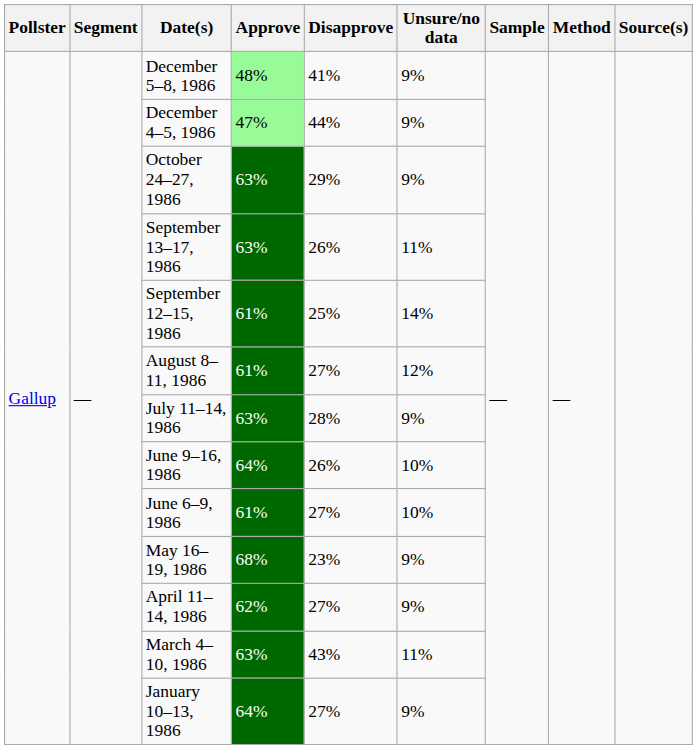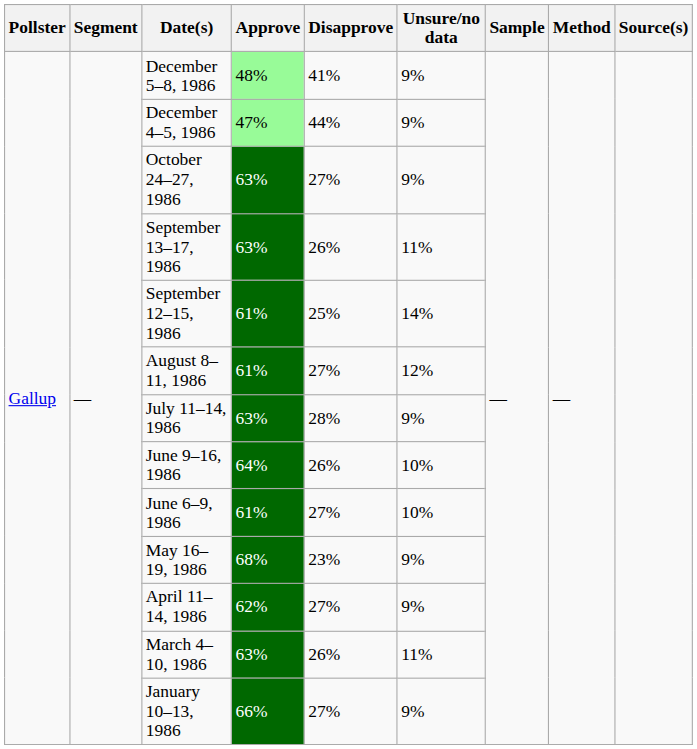 <table class="wikitable sortable" style="width:50%;">
 <tr>
 <th>Pollster</th>
 <th>Segment</th>
 <th>Date(s)</th>
 <th>Approve</th>
 <th>Disapprove</th>
 <th>Unsure/no data</th>
 <th>Sample</th>
 <th>Method</th>
 <th>Source(s)</th>
 </tr>
 <tr>
 <td rowspan="13"><a href='#'>Gallup</a></td>
 <td rowspan="13">—</td>
 <td>December 5–8, 1986</td>
 <td style="background:palegreen;color:black">48%</td>
 <td>41%</td>
 <td>9%</td>
 <td rowspan="13">—</td>
 <td rowspan="13">—</td>
 <td rowspan="13"></td>
 </tr>
 <tr>
 <td>December 4–5, 1986</td>
 <td style="background:palegreen;color:black">47%</td>
 <td>44%</td>
 <td>9%</td>
 </tr>
 <tr>
 <td>October 24–27, 1986</td>
 <td style="background:#006800;color:white">63%</td>
-<td>29%</td>
+<td>27%</td>
 <td>9%</td>
 </tr>
 <tr>
 <td>September 13–17, 1986</td>
 <td style="background:#006800;color:white">63%</td>
 <td>26%</td>
 <td>11%</td>
 </tr>
 <tr>
 <td>September 12–15, 1986</td>
 <td style="background:#006800;color:white">61%</td>
 <td>25%</td>
 <td>14%</td>
 </tr>
 <tr>
 <td>August 8–11, 1986</td>
 <td style="background:#006800;color:white">61%</td>
 <td>27%</td>
 <td>12%</td>
 </tr>
 <tr>
 <td>July 11–14, 1986</td>
 <td style="background:#006800;color:white">63%</td>
 <td>28%</td>
 <td>9%</td>
 </tr>
 <tr>
 <td>June 9–16, 1986</td>
 <td style="background:#006800;color:white">64%</td>
 <td>26%</td>
 <td>10%</td>
 </tr>
 <tr>
 <td>June 6–9, 1986</td>
 <td style="background:#006800;color:white">61%</td>
 <td>27%</td>
 <td>10%</td>
 </tr>
 <tr>
 <td>May 16–19, 1986</td>
 <td style="background:#006800;color:white">68%</td>
 <td>23%</td>
 <td>9%</td>
 </tr>
 <tr>
 <td>April 11–14, 1986</td>
 <td style="background:#006800;color:white">62%</td>
 <td>27%</td>
 <td>9%</td>
 </tr>
 <tr>
 <td>March 4–10, 1986</td>
 <td style="background:#006800;color:white">63%</td>
-<td>43%</td>
+<td>26%</td>
 <td>11%</td>
 </tr>
 <tr>
 <td>January 10–13, 1986</td>
-<td style="background:#006800;color:white">64%</td>
+<td style="background:#006800;color:white">66%</td>
 <td>27%</td>
 <td>9%</td>
 </tr>
 <tr>
 </tr>
 </table>
